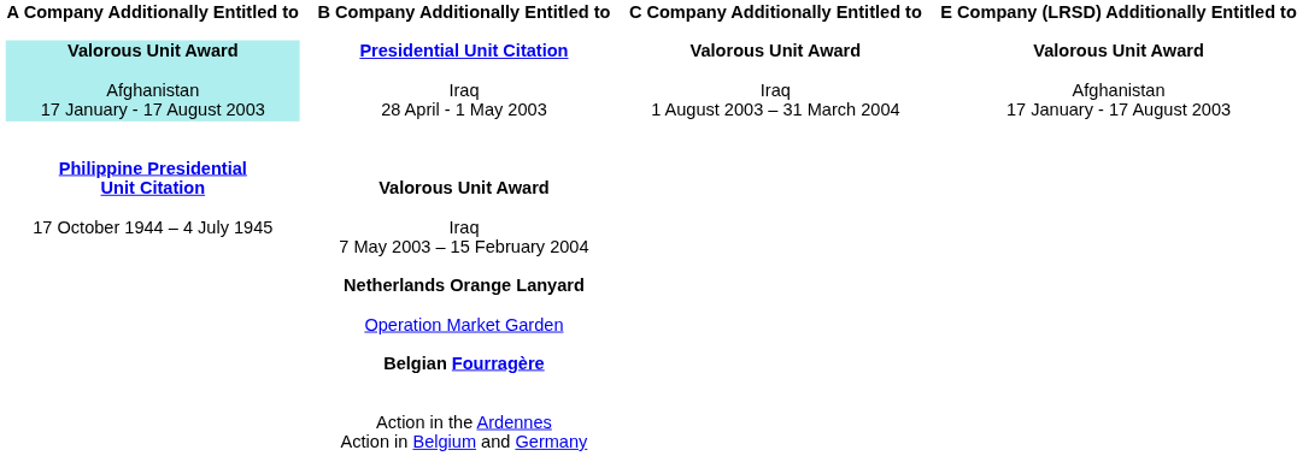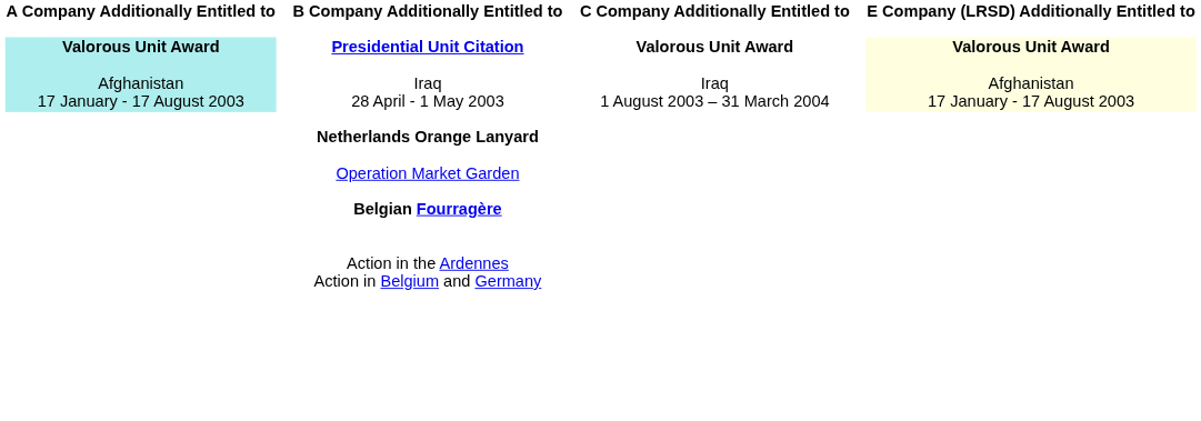 <table border="0" cellpadding="1" cellspacing="15" align="center">
 <tr>
 <th style="background: ;">A Company Additionally Entitled to</th>
 <th style="background: ;">B Company Additionally Entitled to</th>
 <th style="background: ;">C Company Additionally Entitled to</th>
 <th style="background: ;">E Company (LRSD) Additionally Entitled to</th>
 </tr>
 <tr style="text-align: center;">
 <td style="background: paleturquoise;"><strong> Valorous Unit Award </strong> <br> <br> Afghanistan <br> 17 January - 17 August 2003</td>
 <td><strong> <a href='#'>Presidential Unit Citation</a> </strong> <br>  <br> Iraq  <br> 28 April - 1 May 2003</td>
 <td><strong> Valorous Unit Award </strong> <br> <br> Iraq <br> 1 August 2003 – 31 March 2004</td>
-<td><strong> Valorous Unit Award </strong> <br>  <br> Afghanistan <br> 17 January - 17 August 2003</td>
-</tr>
-<tr style="text-align: center;">
-<td><strong> <a href='#'>Philippine Presidential<br>Unit Citation</a> </strong> <br>  <br> 17 October 1944 – 4 July 1945</td>
-<td><br> <br><strong> Valorous Unit Award </strong> <br>  <br> Iraq <br> 7 May 2003 – 15 February 2004</td>
-<td><br></td>
-<td></td>
+<td style="background: lightyellow;"><strong> Valorous Unit Award </strong> <br>  <br> Afghanistan <br> 17 January - 17 August 2003</td>
 </tr>
 <tr style="text-align: center;">
 <td><br></td>
 <td><strong> Netherlands Orange Lanyard </strong> <br>  <br> <a href='#'>Operation Market Garden</a></td>
 <td><br></td>
 <td></td>
 </tr>
 <tr style="text-align: center;">
 <td><br></td>
 <td><strong> Belgian <a href='#'>Fourragère</a> </strong> <br> <div><br> </div> <br> Action in the <a href='#'>Ardennes</a> <br> Action in <a href='#'>Belgium</a> and <a href='#'>Germany</a></td>
 <td><br></td>
 <td><br></td>
 </tr>
 </table>
